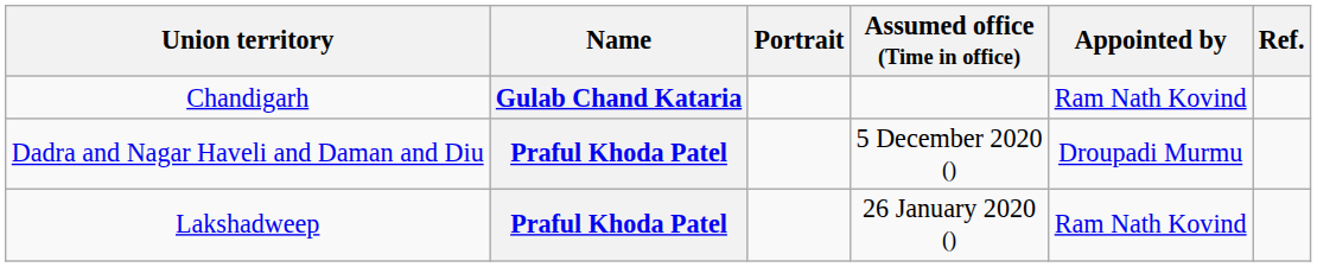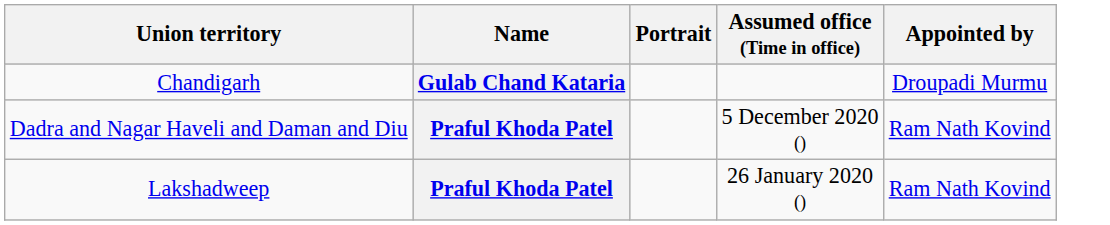 <table class="wikitable sortable" style="text-align:center">
 <tr>
 <th>Union territory<br><small></small></th>
 <th>Name</th>
 <th>Portrait</th>
 <th>Assumed office<br><small>(Time in office)</small></th>
 <th>Appointed by</th>
-<th>Ref.</th>
 </tr>
 <tr>
 <td><a href='#'>Chandigarh</a><br><small></small></td>
 <th><a href='#'>Gulab Chand Kataria</a></th>
 <td></td>
 <td><br></td>
-<td><a href='#'>Ram Nath Kovind</a></td>
-<td></td>
+<td><a href='#'>Droupadi Murmu</a></td>
 </tr>
 <tr>
 <td><a href='#'>Dadra and Nagar Haveli and Daman and Diu</a><br><small></small></td>
 <th><strong><a href='#'>Praful Khoda Patel</a></strong></th>
 <td></td>
 <td>5 December 2020<br><small>()</small></td>
-<td><a href='#'>Droupadi Murmu</a></td>
-<td></td>
+<td><a href='#'>Ram Nath Kovind</a></td>
 </tr>
 <tr>
 <td><a href='#'>Lakshadweep</a><br><small></small></td>
 <th><strong><a href='#'>Praful Khoda Patel</a></strong><br></th>
 <td></td>
 <td>26 January 2020<br><small>()</small></td>
 <td><a href='#'>Ram Nath Kovind</a></td>
-<td></td>
 </tr>
 </table>
